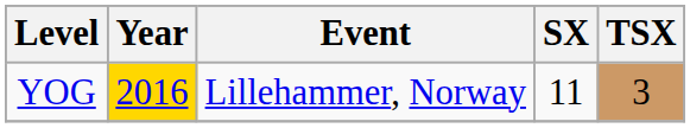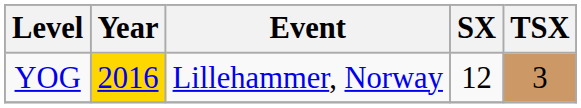 <table class="wikitable" style="text-align: center;">
 <tr>
 <th>Level</th>
 <th>Year</th>
 <th>Event</th>
 <th>SX</th>
 <th>TSX</th>
 </tr>
 <tr>
 <td><a href='#'>YOG</a></td>
 <td style="background: gold;"><a href='#'>2016</a></td>
 <td align="left"> <a href='#'>Lillehammer</a>, <a href='#'>Norway</a></td>
-<td>11</td>
+<td>12</td>
 <td bgcolor="cc9966">3</td>
 </tr>
 <tr>
 </tr>
 </table>
